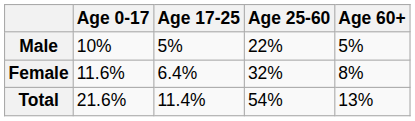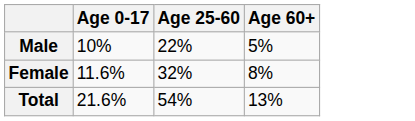 <table class="wikitable">
 <tr>
 <th></th>
 <th>Age 0-17</th>
-<th>Age 17-25</th>
 <th>Age 25-60</th>
 <th>Age 60+</th>
 </tr>
 <tr>
 <th>Male</th>
 <td>10%</td>
-<td>5%</td>
 <td>22%</td>
 <td>5%</td>
 </tr>
 <tr>
 <th>Female</th>
 <td>11.6%</td>
-<td>6.4%</td>
 <td>32%</td>
 <td>8%</td>
 </tr>
 <tr>
 <th>Total</th>
 <td>21.6%</td>
-<td>11.4%</td>
 <td>54%</td>
 <td>13%</td>
 </tr>
 </table>
